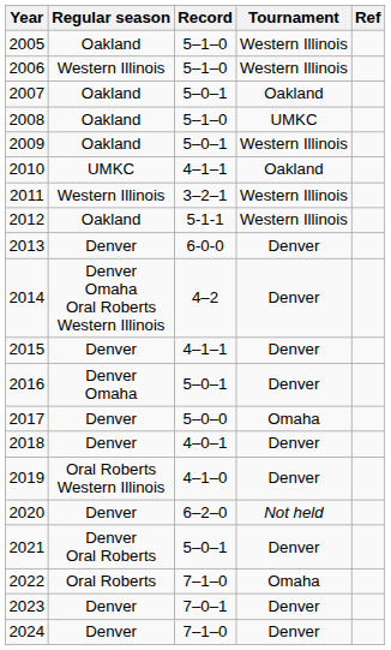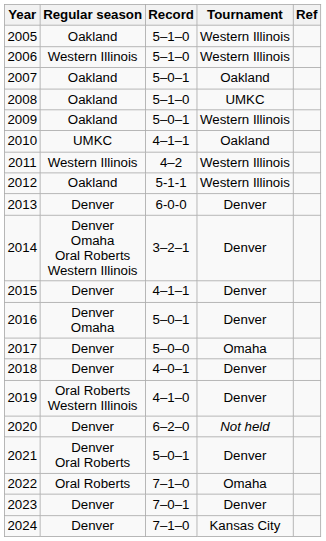 <table class="wikitable" style="text-align:center;" cellspacing="2">
 <tr>
 <th>Year</th>
 <th colspan=2>Regular season</th>
 <th>Record</th>
 <th>Tournament</th>
 <th>Ref</th>
 </tr>
 <tr>
 <td>2005</td>
 <td colspan=2>Oakland</td>
 <td>5–1–0</td>
 <td>Western Illinois</td>
 <td></td>
 </tr>
 <tr>
 <td>2006</td>
 <td colspan=2>Western Illinois</td>
 <td>5–1–0</td>
 <td>Western Illinois</td>
 <td></td>
 </tr>
 <tr>
 <td>2007</td>
 <td colspan=2>Oakland</td>
 <td>5–0–1</td>
 <td>Oakland</td>
 <td></td>
 </tr>
 <tr>
 <td>2008</td>
 <td colspan=2>Oakland</td>
 <td>5–1–0</td>
 <td>UMKC</td>
 <td></td>
 </tr>
 <tr>
 <td>2009</td>
 <td colspan=2>Oakland</td>
 <td>5–0–1</td>
 <td>Western Illinois</td>
 <td></td>
 </tr>
 <tr>
 <td>2010</td>
 <td colspan=2>UMKC</td>
 <td>4–1–1</td>
 <td>Oakland</td>
 <td></td>
 </tr>
 <tr>
 <td>2011</td>
 <td colspan=2>Western Illinois</td>
-<td>3–2–1</td>
+<td>4–2</td>
 <td>Western Illinois</td>
 <td></td>
 </tr>
 <tr>
 <td>2012</td>
 <td colspan=2>Oakland</td>
 <td>5-1-1</td>
 <td>Western Illinois</td>
 <td></td>
 </tr>
 <tr>
 <td>2013</td>
 <td colspan=2>Denver</td>
 <td>6-0-0</td>
 <td>Denver</td>
 <td></td>
 </tr>
 <tr>
 <td>2014</td>
 <td colspan=2>Denver<br>Omaha<br>Oral Roberts<br>Western Illinois</td>
-<td>4–2</td>
+<td>3–2–1</td>
 <td>Denver</td>
 <td></td>
 </tr>
 <tr>
 <td>2015</td>
 <td colspan=2>Denver</td>
 <td>4–1–1</td>
 <td>Denver</td>
 <td></td>
 </tr>
 <tr>
 <td>2016</td>
 <td colspan=2>Denver<br>Omaha</td>
 <td>5–0–1</td>
 <td>Denver</td>
 <td></td>
 </tr>
 <tr>
 <td>2017</td>
 <td colspan=2>Denver</td>
 <td>5–0–0</td>
 <td>Omaha</td>
 <td></td>
 </tr>
 <tr>
 <td>2018</td>
 <td colspan=2>Denver</td>
 <td>4–0–1</td>
 <td>Denver</td>
 <td></td>
 </tr>
 <tr>
 <td>2019</td>
 <td colspan=2>Oral Roberts<br>Western Illinois</td>
 <td>4–1–0</td>
 <td>Denver</td>
 <td></td>
 </tr>
 <tr>
 <td>2020</td>
 <td colspan=2>Denver</td>
 <td>6–2–0</td>
 <td><em>Not held</em></td>
 <td></td>
 </tr>
 <tr>
 <td>2021</td>
 <td colspan=2>Denver<br>Oral Roberts</td>
 <td>5–0–1</td>
 <td>Denver</td>
 <td></td>
 </tr>
 <tr>
 <td>2022</td>
 <td colspan=2>Oral Roberts</td>
 <td>7–1–0</td>
 <td>Omaha</td>
 <td></td>
 </tr>
 <tr>
 <td>2023</td>
 <td colspan=2>Denver</td>
 <td>7–0–1</td>
 <td>Denver</td>
 <td></td>
 </tr>
 <tr>
 <td>2024</td>
 <td colspan=2>Denver</td>
 <td>7–1–0</td>
-<td>Denver</td>
+<td>Kansas City</td>
 <td></td>
 </tr>
 </table>
